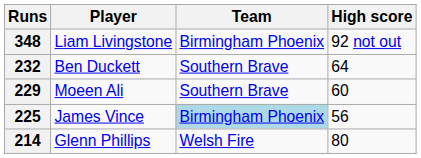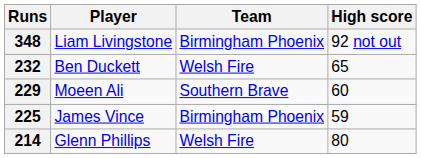 <table class="wikitable" style="max-width:30em;">
 <tr>
 </tr>
 <tr>
 <th>Runs</th>
 <th>Player</th>
 <th>Team</th>
 <th>High score</th>
 </tr>
 <tr>
 <th>348</th>
 <td><a href='#'>Liam Livingstone</a></td>
 <td><a href='#'>Birmingham Phoenix</a></td>
 <td>92 <a href='#'>not out</a></td>
 </tr>
 <tr>
 <th>232</th>
 <td><a href='#'>Ben Duckett</a></td>
-<td><a href='#'>Southern Brave</a></td>
-<td>64</td>
+<td><a href='#'>Welsh Fire</a></td>
+<td>65</td>
 </tr>
 <tr>
 <th>229</th>
 <td><a href='#'>Moeen Ali</a></td>
 <td><a href='#'>Southern Brave</a></td>
 <td>60</td>
 </tr>
 <tr>
 <th>225</th>
 <td><a href='#'>James Vince</a></td>
-<td style="background: lightblue;"><a href='#'>Birmingham Phoenix</a></td>
-<td>56</td>
+<td><a href='#'>Birmingham Phoenix</a></td>
+<td>59</td>
 </tr>
 <tr>
 <th>214</th>
 <td><a href='#'>Glenn Phillips</a></td>
 <td><a href='#'>Welsh Fire</a></td>
 <td>80</td>
 </tr>
 </table>
